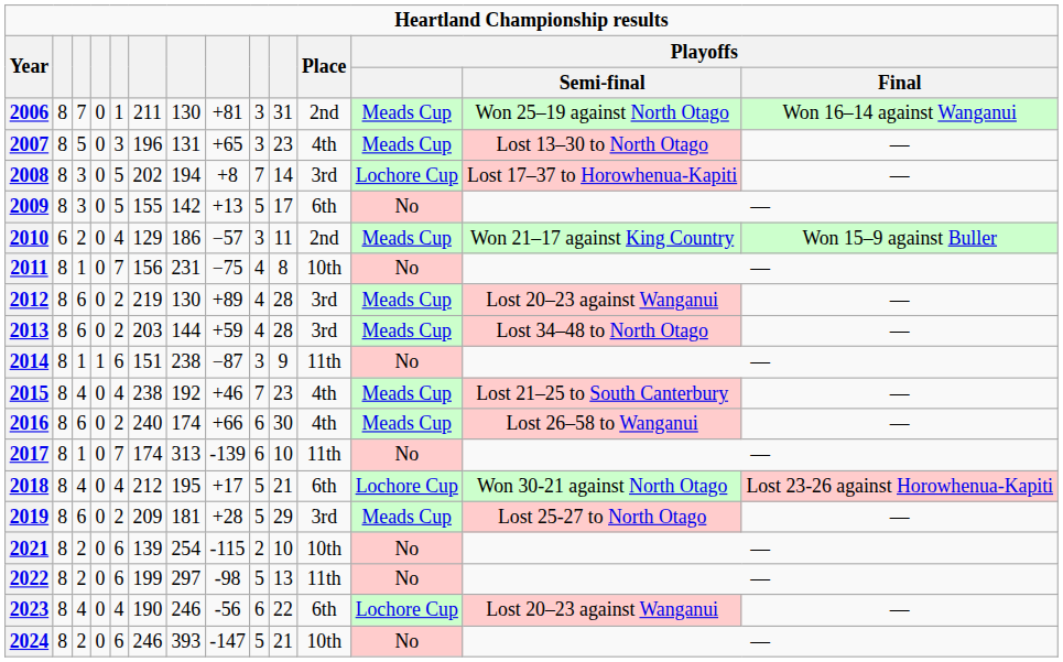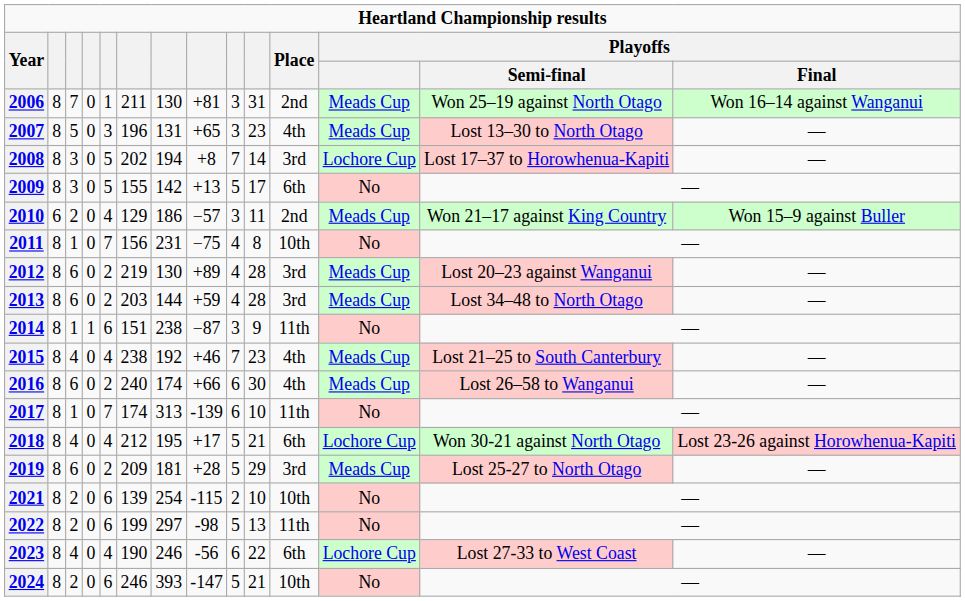 <table class="wikitable" style="text-align:center">
 <tr>
 <td colspan=14><strong>Heartland Championship results</strong></td>
 </tr>
 <tr>
 <th rowspan=2>Year</th>
 <th rowspan=2></th>
 <th rowspan=2></th>
 <th rowspan=2></th>
 <th rowspan=2></th>
 <th rowspan=2></th>
 <th rowspan=2></th>
 <th rowspan=2></th>
 <th rowspan=2></th>
 <th rowspan=2></th>
 <th rowspan=2>Place</th>
 <th colspan=3>Playoffs</th>
 </tr>
 <tr>
 <th></th>
 <th>Semi-final</th>
 <th>Final</th>
 </tr>
 <tr>
 <th><a href='#'>2006</a></th>
 <td>8</td>
 <td>7</td>
 <td>0</td>
 <td>1</td>
 <td>211</td>
 <td>130</td>
 <td>+81</td>
 <td>3</td>
 <td>31</td>
 <td>2nd</td>
 <td style="background: #cfc;"><a href='#'>Meads Cup</a></td>
 <td style="background: #cfc;">Won 25–19 against <a href='#'>North Otago</a></td>
 <td style="background: #cfc;">Won 16–14 against <a href='#'>Wanganui</a></td>
 </tr>
 <tr>
 <th><a href='#'>2007</a></th>
 <td>8</td>
 <td>5</td>
 <td>0</td>
 <td>3</td>
 <td>196</td>
 <td>131</td>
 <td>+65</td>
 <td>3</td>
 <td>23</td>
 <td>4th</td>
 <td style="background: #cfc;"><a href='#'>Meads Cup</a></td>
 <td style="background: #ffcccc;">Lost 13–30 to <a href='#'>North Otago</a></td>
 <td>—</td>
 </tr>
 <tr>
 <th><a href='#'>2008</a></th>
 <td>8</td>
 <td>3</td>
 <td>0</td>
 <td>5</td>
 <td>202</td>
 <td>194</td>
 <td>+8</td>
 <td>7</td>
 <td>14</td>
 <td>3rd</td>
 <td style="background: #cfc;"><a href='#'>Lochore Cup</a></td>
 <td style="background: #ffcccc;">Lost 17–37 to <a href='#'>Horowhenua-Kapiti</a></td>
 <td>—</td>
 </tr>
 <tr>
 <th><a href='#'>2009</a></th>
 <td>8</td>
 <td>3</td>
 <td>0</td>
 <td>5</td>
 <td>155</td>
 <td>142</td>
 <td>+13</td>
 <td>5</td>
 <td>17</td>
 <td>6th</td>
 <td style="background: #ffcccc;">No</td>
 <td colspan=2>—</td>
 </tr>
 <tr>
 <th><a href='#'>2010</a></th>
 <td>6</td>
 <td>2</td>
 <td>0</td>
 <td>4</td>
 <td>129</td>
 <td>186</td>
 <td>−57</td>
 <td>3</td>
 <td>11</td>
 <td>2nd</td>
 <td style="background: #cfc;"><a href='#'>Meads Cup</a></td>
 <td style="background: #cfc;">Won 21–17 against <a href='#'>King Country</a></td>
 <td style="background: #cfc;">Won 15–9 against <a href='#'>Buller</a></td>
 </tr>
 <tr>
 <th><a href='#'>2011</a></th>
 <td>8</td>
 <td>1</td>
 <td>0</td>
 <td>7</td>
 <td>156</td>
 <td>231</td>
 <td>−75</td>
 <td>4</td>
 <td>8</td>
 <td>10th</td>
 <td style="background: #ffcccc;">No</td>
 <td colspan=2>—</td>
 </tr>
 <tr>
 <th><a href='#'>2012</a></th>
 <td>8</td>
 <td>6</td>
 <td>0</td>
 <td>2</td>
 <td>219</td>
 <td>130</td>
 <td>+89</td>
 <td>4</td>
 <td>28</td>
 <td>3rd</td>
 <td style="background: #cfc;"><a href='#'>Meads Cup</a></td>
 <td style="background: #ffcccc;">Lost 20–23 against <a href='#'>Wanganui</a></td>
 <td>—</td>
 </tr>
 <tr>
 <th><a href='#'>2013</a></th>
 <td>8</td>
 <td>6</td>
 <td>0</td>
 <td>2</td>
 <td>203</td>
 <td>144</td>
 <td>+59</td>
 <td>4</td>
 <td>28</td>
 <td>3rd</td>
 <td style="background: #cfc;"><a href='#'>Meads Cup</a></td>
 <td style="background: #ffcccc;">Lost 34–48 to <a href='#'>North Otago</a></td>
 <td>—</td>
 </tr>
 <tr>
 <th><a href='#'>2014</a></th>
 <td>8</td>
 <td>1</td>
 <td>1</td>
 <td>6</td>
 <td>151</td>
 <td>238</td>
 <td>−87</td>
 <td>3</td>
 <td>9</td>
 <td>11th</td>
 <td style="background: #ffcccc;">No</td>
 <td colspan=2>—</td>
 </tr>
 <tr>
 <th><a href='#'>2015</a></th>
 <td>8</td>
 <td>4</td>
 <td>0</td>
 <td>4</td>
 <td>238</td>
 <td>192</td>
 <td>+46</td>
 <td>7</td>
 <td>23</td>
 <td>4th</td>
 <td style="background: #cfc;"><a href='#'>Meads Cup</a></td>
 <td style="background: #ffcccc;">Lost 21–25 to <a href='#'>South Canterbury</a></td>
 <td>—</td>
 </tr>
 <tr>
 <th><a href='#'>2016</a></th>
 <td>8</td>
 <td>6</td>
 <td>0</td>
 <td>2</td>
 <td>240</td>
 <td>174</td>
 <td>+66</td>
 <td>6</td>
 <td>30</td>
 <td>4th</td>
 <td style="background: #cfc;"><a href='#'>Meads Cup</a></td>
 <td style="background: #ffcccc;">Lost 26–58 to <a href='#'>Wanganui</a></td>
 <td>—</td>
 </tr>
 <tr>
 <th><a href='#'>2017</a></th>
 <td>8</td>
 <td>1</td>
 <td>0</td>
 <td>7</td>
 <td>174</td>
 <td>313</td>
 <td>-139</td>
 <td>6</td>
 <td>10</td>
 <td>11th</td>
 <td style="background: #ffcccc;">No</td>
 <td colspan=2>—</td>
 </tr>
 <tr>
 <th><a href='#'>2018</a></th>
 <td>8</td>
 <td>4</td>
 <td>0</td>
 <td>4</td>
 <td>212</td>
 <td>195</td>
 <td>+17</td>
 <td>5</td>
 <td>21</td>
 <td>6th</td>
 <td style="background: #cfc;"><a href='#'>Lochore Cup</a></td>
 <td style="background: #cfc;">Won 30-21 against <a href='#'>North Otago</a></td>
 <td style="background: #ffcccc;">Lost 23-26 against <a href='#'>Horowhenua-Kapiti</a></td>
 </tr>
 <tr>
 <th><a href='#'>2019</a></th>
 <td>8</td>
 <td>6</td>
 <td>0</td>
 <td>2</td>
 <td>209</td>
 <td>181</td>
 <td>+28</td>
 <td>5</td>
 <td>29</td>
 <td>3rd</td>
 <td style="background: #cfc;"><a href='#'>Meads Cup</a></td>
 <td style="background: #ffcccc;">Lost 25-27 to <a href='#'>North Otago</a></td>
 <td>—</td>
 </tr>
 <tr>
 <th><a href='#'>2021</a></th>
 <td>8</td>
 <td>2</td>
 <td>0</td>
 <td>6</td>
 <td>139</td>
 <td>254</td>
 <td>-115</td>
 <td>2</td>
 <td>10</td>
 <td>10th</td>
 <td style="background: #ffcccc;">No</td>
 <td colspan=2>—</td>
 </tr>
 <tr>
 <th><a href='#'>2022</a></th>
 <td>8</td>
 <td>2</td>
 <td>0</td>
 <td>6</td>
 <td>199</td>
 <td>297</td>
 <td>-98</td>
 <td>5</td>
 <td>13</td>
 <td>11th</td>
 <td style="background: #ffcccc;">No</td>
 <td colspan=2>—</td>
 </tr>
 <tr>
 <th><a href='#'>2023</a></th>
 <td>8</td>
 <td>4</td>
 <td>0</td>
 <td>4</td>
 <td>190</td>
 <td>246</td>
 <td>-56</td>
 <td>6</td>
 <td>22</td>
 <td>6th</td>
 <td style="background: #cfc;"><a href='#'>Lochore Cup</a></td>
-<td style="background: #ffcccc;">Lost 20–23 against <a href='#'>Wanganui</a></td>
+<td style="background: #ffcccc;">Lost 27-33 to <a href='#'>West Coast</a></td>
 <td>—</td>
 </tr>
 <tr>
 <th><a href='#'>2024</a></th>
 <td>8</td>
 <td>2</td>
 <td>0</td>
 <td>6</td>
 <td>246</td>
 <td>393</td>
 <td>-147</td>
 <td>5</td>
 <td>21</td>
 <td>10th</td>
 <td style="background: #ffcccc;">No</td>
 <td colspan=2>—</td>
 </tr>
 </table>
